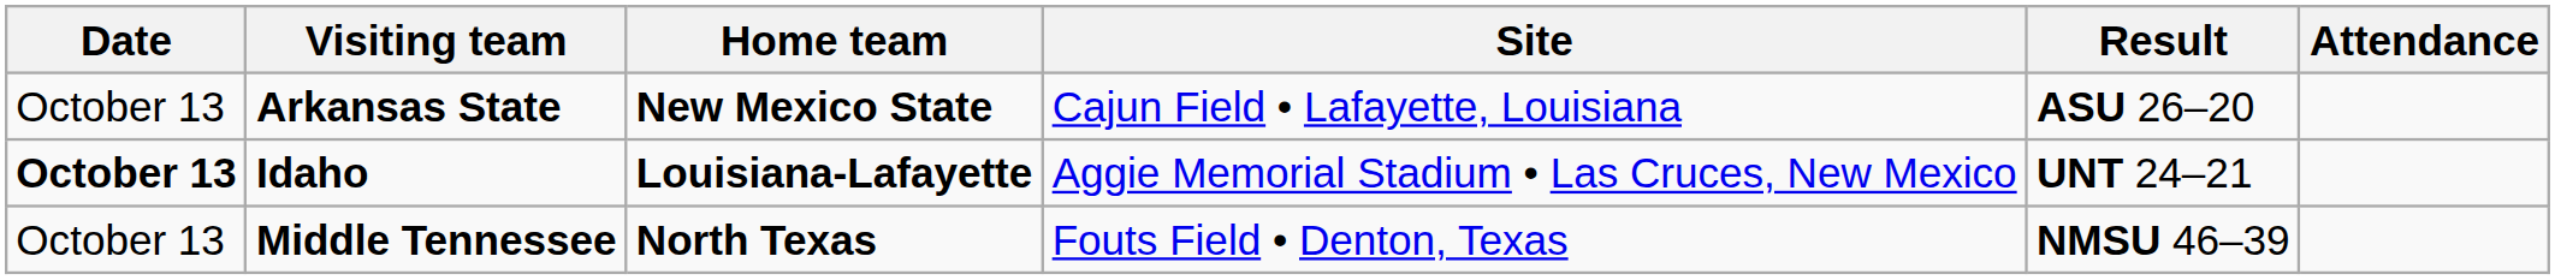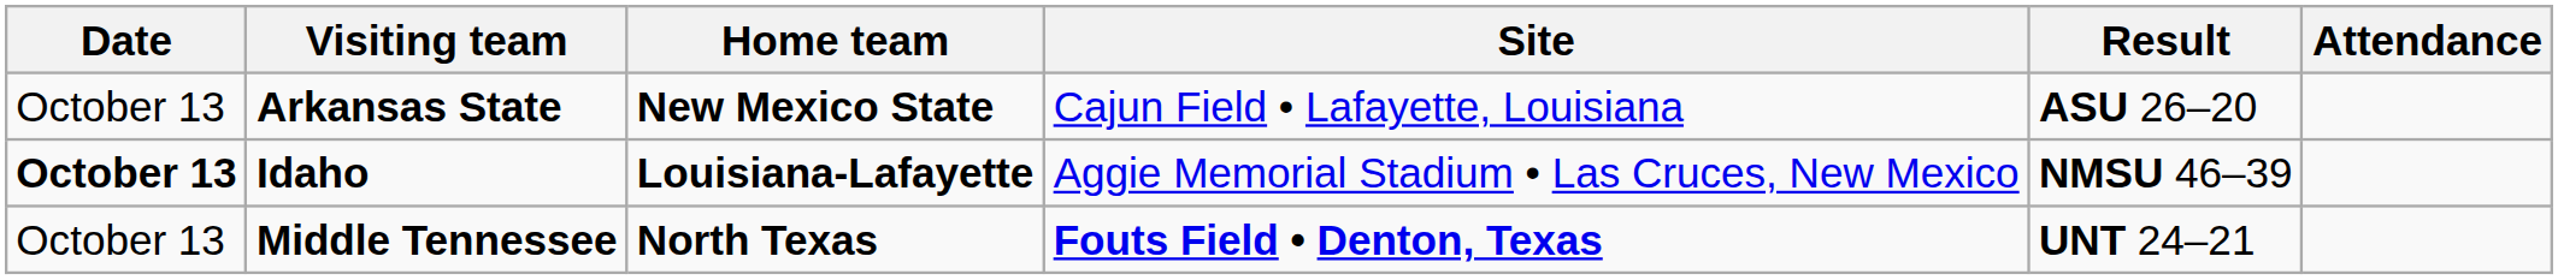 <table class="wikitable" style="font-size:95%;">
 <tr>
 <th>Date</th>
 <th>Visiting team</th>
 <th>Home team</th>
 <th>Site</th>
 <th>Result</th>
 <th>Attendance</th>
 </tr>
 <tr style=>
 <td>October 13</td>
 <td><strong>Arkansas State</strong></td>
 <td><strong>New Mexico State</strong></td>
 <td><a href='#'>Cajun Field</a> • <a href='#'>Lafayette, Louisiana</a></td>
 <td><strong>ASU</strong> 26–20</td>
 <td></td>
 </tr>
 <tr style=>
 <td><strong>October 13</strong></td>
 <td><strong>Idaho</strong></td>
 <td><strong>Louisiana-Lafayette</strong></td>
 <td><a href='#'>Aggie Memorial Stadium</a> • <a href='#'>Las Cruces, New Mexico</a></td>
-<td><strong>UNT</strong> 24–21</td>
+<td><strong>NMSU</strong> 46–39</td>
 <td></td>
 </tr>
 <tr style=>
 <td>October 13</td>
 <td><strong>Middle Tennessee</strong></td>
 <td><strong>North Texas</strong></td>
-<td><a href='#'>Fouts Field</a> • <a href='#'>Denton, Texas</a></td>
-<td><strong>NMSU</strong> 46–39</td>
+<td><strong><a href='#'>Fouts Field</a> • <a href='#'>Denton, Texas</a></strong></td>
+<td><strong>UNT</strong> 24–21</td>
 <td></td>
 </tr>
 </table>
